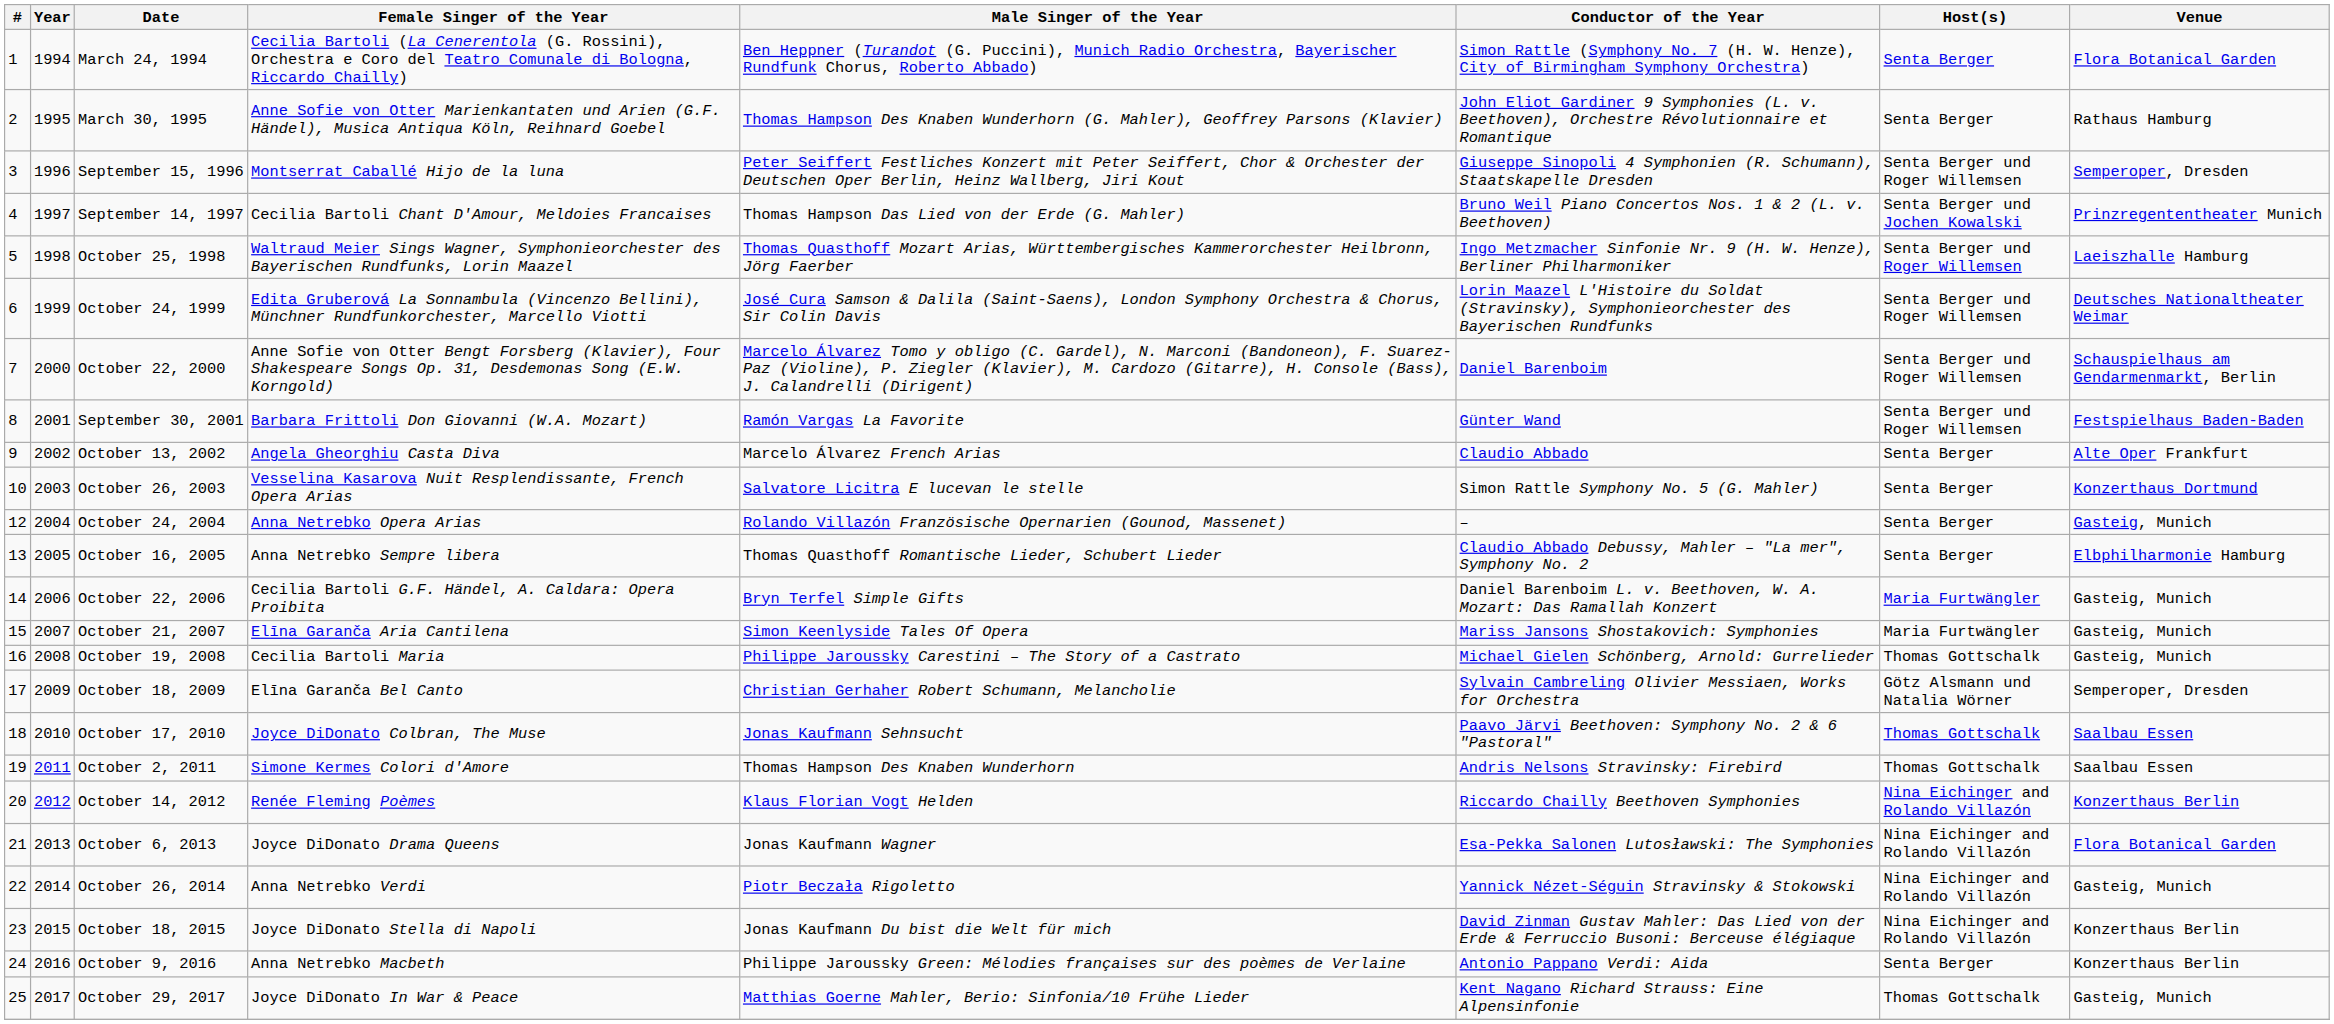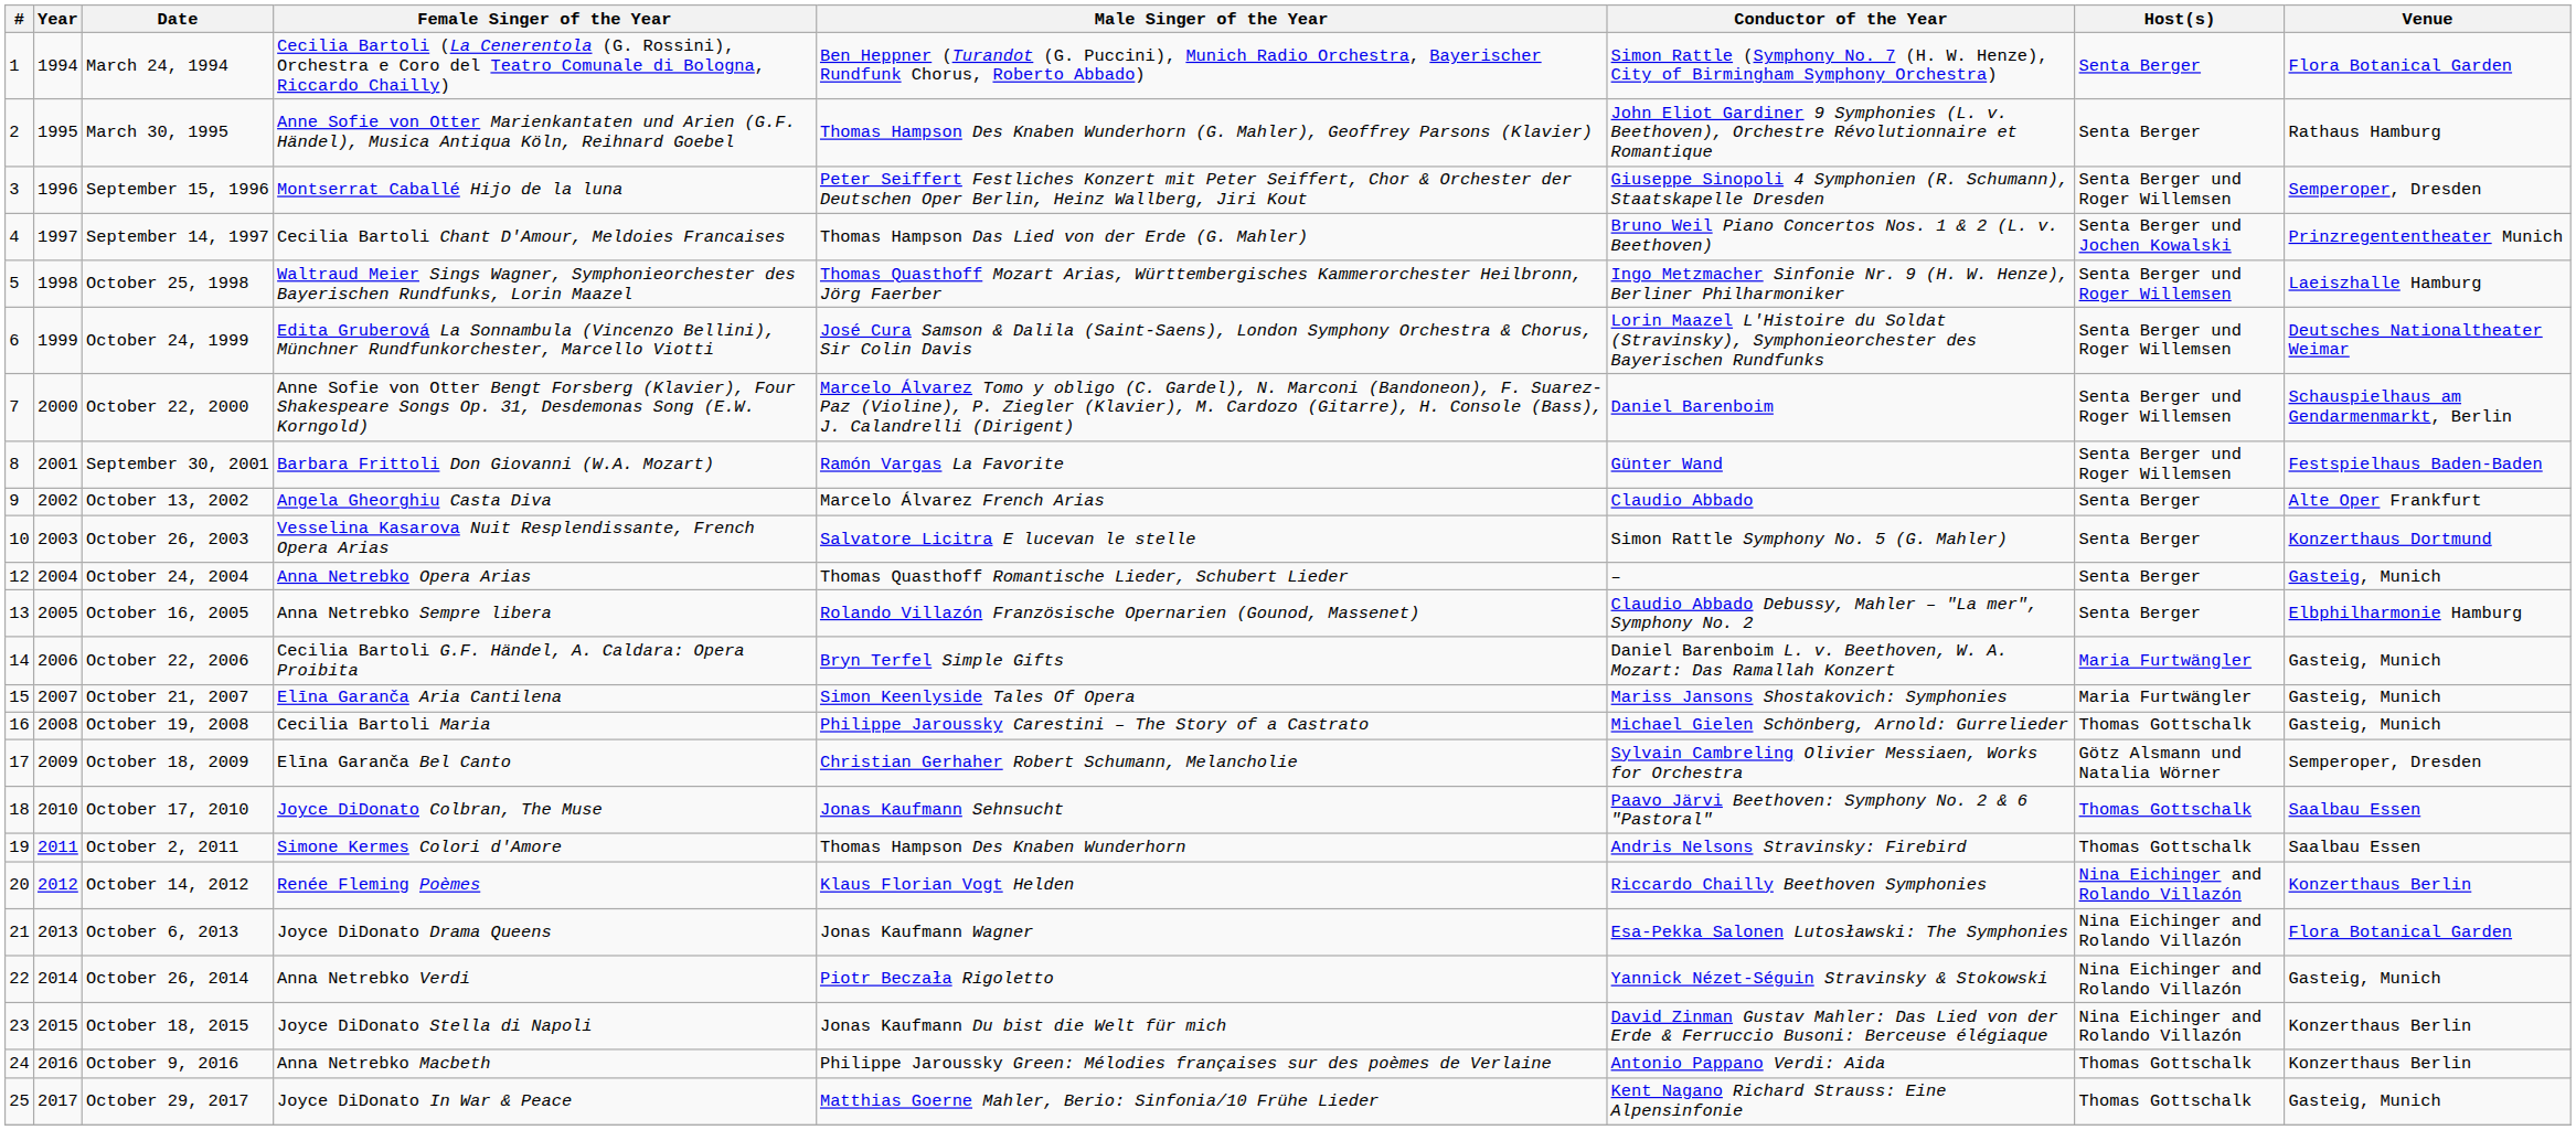 <table class="wikitable">
 <tr>
 <th>#</th>
 <th>Year</th>
 <th>Date</th>
 <th>Female Singer of the Year</th>
 <th>Male Singer of the Year</th>
 <th>Conductor of the Year</th>
 <th>Host(s)</th>
 <th>Venue</th>
 </tr>
 <tr>
 <td>1</td>
 <td>1994</td>
 <td>March 24, 1994</td>
 <td><a href='#'>Cecilia Bartoli</a> (<em><a href='#'>La Cenerentola</a></em> (G. Rossini), Orchestra e Coro del <a href='#'>Teatro Comunale di Bologna</a>, <a href='#'>Riccardo Chailly</a>)</td>
 <td><a href='#'>Ben Heppner</a> (<em><a href='#'>Turandot</a></em> (G. Puccini), <a href='#'>Munich Radio Orchestra</a>, <a href='#'>Bayerischer Rundfunk</a> Chorus, <a href='#'>Roberto Abbado</a>)</td>
 <td><a href='#'>Simon Rattle</a> (<a href='#'>Symphony No. 7</a> (H. W. Henze), <a href='#'>City of Birmingham Symphony Orchestra</a>)</td>
 <td><a href='#'>Senta Berger</a></td>
 <td><a href='#'>Flora Botanical Garden</a></td>
 </tr>
 <tr>
 <td>2</td>
 <td>1995</td>
 <td>March 30, 1995</td>
 <td><a href='#'>Anne Sofie von Otter</a> <em>Marienkantaten und Arien (G.F. Händel), Musica Antiqua Köln, Reihnard Goebel</em></td>
 <td><a href='#'>Thomas Hampson</a> <em>Des Knaben Wunderhorn (G. Mahler), Geoffrey Parsons (Klavier)</em></td>
 <td><a href='#'>John Eliot Gardiner</a> <em>9 Symphonies (L. v. Beethoven), Orchestre Révolutionnaire et Romantique</em></td>
 <td>Senta Berger</td>
 <td>Rathaus Hamburg</td>
 </tr>
 <tr>
 <td>3</td>
 <td>1996</td>
 <td>September 15, 1996</td>
 <td><a href='#'>Montserrat Caballé</a> <em>Hijo de la luna</em></td>
 <td><a href='#'>Peter Seiffert</a> <em>Festliches Konzert mit Peter Seiffert, Chor & Orchester der Deutschen Oper Berlin, Heinz Wallberg, Jiri Kout</em></td>
 <td><a href='#'>Giuseppe Sinopoli</a> <em>4 Symphonien (R. Schumann), Staatskapelle Dresden</em></td>
 <td>Senta Berger und Roger Willemsen</td>
 <td><a href='#'>Semperoper</a>, Dresden</td>
 </tr>
 <tr>
 <td>4</td>
 <td>1997</td>
 <td>September 14, 1997</td>
 <td>Cecilia Bartoli <em>Chant D'Amour, Meldoies Francaises</em></td>
 <td>Thomas Hampson <em>Das Lied von der Erde (G. Mahler)</em></td>
 <td><a href='#'>Bruno Weil</a> <em>Piano Concertos Nos. 1 & 2 (L. v. Beethoven)</em></td>
 <td>Senta Berger und <a href='#'>Jochen Kowalski</a></td>
 <td><a href='#'>Prinzregententheater</a> Munich</td>
 </tr>
 <tr>
 <td>5</td>
 <td>1998</td>
 <td>October 25, 1998</td>
 <td><a href='#'>Waltraud Meier</a> <em>Sings Wagner, Symphonieorchester des Bayerischen Rundfunks, Lorin Maazel</em></td>
 <td><a href='#'>Thomas Quasthoff</a> <em>Mozart Arias, Württembergisches Kammerorchester Heilbronn, Jörg Faerber</em></td>
 <td><a href='#'>Ingo Metzmacher</a> <em>Sinfonie Nr. 9 (H. W. Henze), Berliner Philharmoniker</em></td>
 <td>Senta Berger und <a href='#'>Roger Willemsen</a></td>
 <td><a href='#'>Laeiszhalle</a> Hamburg</td>
 </tr>
 <tr>
 <td>6</td>
 <td>1999</td>
 <td>October 24, 1999</td>
 <td><a href='#'>Edita Gruberová</a> <em>La Sonnambula (Vincenzo Bellini), Münchner Rundfunkorchester, Marcello Viotti</em></td>
 <td><a href='#'>José Cura</a> <em>Samson & Dalila (Saint-Saens), London Symphony Orchestra & Chorus, Sir Colin Davis</em></td>
 <td><a href='#'>Lorin Maazel</a> <em>L'Histoire du Soldat (Stravinsky), Symphonieorchester des Bayerischen Rundfunks</em></td>
 <td>Senta Berger und Roger Willemsen</td>
 <td><a href='#'>Deutsches Nationaltheater Weimar</a></td>
 </tr>
 <tr>
 <td>7</td>
 <td>2000</td>
 <td>October 22, 2000</td>
 <td>Anne Sofie von Otter <em>Bengt Forsberg (Klavier), Four Shakespeare Songs Op. 31, Desdemonas Song (E.W. Korngold)</em></td>
 <td><a href='#'>Marcelo Álvarez</a> <em>Tomo y obligo (C. Gardel), N. Marconi (Bandoneon), F. Suarez-Paz (Violine), P. Ziegler (Klavier), M. Cardozo (Gitarre), H. Console (Bass), J. Calandrelli (Dirigent)</em></td>
 <td><a href='#'>Daniel Barenboim</a></td>
 <td>Senta Berger und Roger Willemsen</td>
 <td><a href='#'>Schauspielhaus am Gendarmenmarkt</a>, Berlin</td>
 </tr>
 <tr>
 <td>8</td>
 <td>2001</td>
 <td>September 30, 2001</td>
 <td><a href='#'>Barbara Frittoli</a> <em>Don Giovanni (W.A. Mozart)</em></td>
 <td><a href='#'>Ramón Vargas</a> <em>La Favorite</em></td>
 <td><a href='#'>Günter Wand</a></td>
 <td>Senta Berger und Roger Willemsen</td>
 <td><a href='#'>Festspielhaus Baden-Baden</a></td>
 </tr>
 <tr>
 <td>9</td>
 <td>2002</td>
 <td>October 13, 2002</td>
 <td><a href='#'>Angela Gheorghiu</a> <em>Casta Diva</em></td>
 <td>Marcelo Álvarez <em>French Arias</em></td>
 <td><a href='#'>Claudio Abbado</a></td>
 <td>Senta Berger</td>
 <td><a href='#'>Alte Oper</a> Frankfurt</td>
 </tr>
 <tr>
 <td>10</td>
 <td>2003</td>
 <td>October 26, 2003</td>
 <td><a href='#'>Vesselina Kasarova</a> <em>Nuit Resplendissante, French Opera Arias</em></td>
 <td><a href='#'>Salvatore Licitra</a> <em>E lucevan le stelle</em></td>
 <td>Simon Rattle <em>Symphony No. 5 (G. Mahler)</em></td>
 <td>Senta Berger</td>
 <td><a href='#'>Konzerthaus Dortmund</a></td>
 </tr>
 <tr>
 <td>12</td>
 <td>2004</td>
 <td>October 24, 2004</td>
 <td><a href='#'>Anna Netrebko</a> <em>Opera Arias</em></td>
-<td><a href='#'>Rolando Villazón</a> <em>Französische Opernarien (Gounod, Massenet)</em></td>
+<td>Thomas Quasthoff <em>Romantische Lieder, Schubert Lieder</em></td>
 <td>–</td>
 <td>Senta Berger</td>
 <td><a href='#'>Gasteig</a>, Munich</td>
 </tr>
 <tr>
 <td>13</td>
 <td>2005</td>
 <td>October 16, 2005</td>
 <td>Anna Netrebko <em>Sempre libera</em></td>
-<td>Thomas Quasthoff <em>Romantische Lieder, Schubert Lieder</em></td>
+<td><a href='#'>Rolando Villazón</a> <em>Französische Opernarien (Gounod, Massenet)</em></td>
 <td><a href='#'>Claudio Abbado</a> <em>Debussy, Mahler – "La mer", Symphony No. 2</em></td>
 <td>Senta Berger</td>
 <td><a href='#'>Elbphilharmonie</a> Hamburg</td>
 </tr>
 <tr>
 <td>14</td>
 <td>2006</td>
 <td>October 22, 2006</td>
 <td>Cecilia Bartoli <em>G.F. Händel, A. Caldara: Opera Proibita</em></td>
 <td><a href='#'>Bryn Terfel</a> <em>Simple Gifts</em></td>
 <td>Daniel Barenboim <em>L. v. Beethoven, W. A. Mozart: Das Ramallah Konzert</em></td>
 <td><a href='#'>Maria Furtwängler</a></td>
 <td>Gasteig, Munich</td>
 </tr>
 <tr>
 <td>15</td>
 <td>2007</td>
 <td>October 21, 2007</td>
 <td><a href='#'>Elīna Garanča</a> <em>Aria Cantilena</em></td>
 <td><a href='#'>Simon Keenlyside</a> <em>Tales Of Opera</em></td>
 <td><a href='#'>Mariss Jansons</a> <em>Shostakovich: Symphonies</em></td>
 <td>Maria Furtwängler</td>
 <td>Gasteig, Munich</td>
 </tr>
 <tr>
 <td>16</td>
 <td>2008</td>
 <td>October 19, 2008</td>
 <td>Cecilia Bartoli <em>Maria</em></td>
 <td><a href='#'>Philippe Jaroussky</a> <em>Carestini – The Story of a Castrato</em></td>
 <td><a href='#'>Michael Gielen</a> <em>Schönberg, Arnold: Gurrelieder</em></td>
 <td>Thomas Gottschalk</td>
 <td>Gasteig, Munich</td>
 </tr>
 <tr>
 <td>17</td>
 <td>2009</td>
 <td>October 18, 2009</td>
 <td>Elīna Garanča <em>Bel Canto</em></td>
 <td><a href='#'>Christian Gerhaher</a> <em>Robert Schumann, Melancholie</em></td>
 <td><a href='#'>Sylvain Cambreling</a> <em>Olivier Messiaen, Works for Orchestra</em></td>
 <td>Götz Alsmann und Natalia Wörner</td>
 <td>Semperoper, Dresden</td>
 </tr>
 <tr>
 <td>18</td>
 <td>2010</td>
 <td>October 17, 2010</td>
 <td><a href='#'>Joyce DiDonato</a> <em>Colbran, The Muse</em></td>
 <td><a href='#'>Jonas Kaufmann</a> <em>Sehnsucht</em></td>
 <td><a href='#'>Paavo Järvi</a> <em>Beethoven: Symphony No. 2 & 6 "Pastoral"</em></td>
 <td><a href='#'>Thomas Gottschalk</a></td>
 <td><a href='#'>Saalbau Essen</a></td>
 </tr>
 <tr>
 <td>19</td>
 <td><a href='#'>2011</a></td>
 <td>October 2, 2011</td>
 <td><a href='#'>Simone Kermes</a> <em>Colori d'Amore</em></td>
 <td>Thomas Hampson <em>Des Knaben Wunderhorn</em></td>
 <td><a href='#'>Andris Nelsons</a> <em>Stravinsky: Firebird</em></td>
 <td>Thomas Gottschalk</td>
 <td>Saalbau Essen</td>
 </tr>
 <tr>
 <td>20</td>
 <td><a href='#'>2012</a></td>
 <td>October 14, 2012</td>
 <td><a href='#'>Renée Fleming</a> <em><a href='#'>Poèmes</a></em></td>
 <td><a href='#'>Klaus Florian Vogt</a> <em>Helden</em></td>
 <td><a href='#'>Riccardo Chailly</a> <em>Beethoven Symphonies</em></td>
 <td><a href='#'>Nina Eichinger</a> and <a href='#'>Rolando Villazón</a></td>
 <td><a href='#'>Konzerthaus Berlin</a></td>
 </tr>
 <tr>
 <td>21</td>
 <td>2013</td>
 <td>October 6, 2013</td>
 <td>Joyce DiDonato <em>Drama Queens</em></td>
 <td>Jonas Kaufmann <em>Wagner</em></td>
 <td><a href='#'>Esa-Pekka Salonen</a> <em>Lutosławski: The Symphonies</em></td>
 <td>Nina Eichinger and Rolando Villazón</td>
 <td><a href='#'>Flora Botanical Garden</a></td>
 </tr>
 <tr>
 <td>22</td>
 <td>2014</td>
 <td>October 26, 2014</td>
 <td>Anna Netrebko <em>Verdi</em></td>
 <td><a href='#'>Piotr Beczała</a> <em>Rigoletto</em></td>
 <td><a href='#'>Yannick Nézet-Séguin</a> <em>Stravinsky & Stokowski</em></td>
 <td>Nina Eichinger and Rolando Villazón</td>
 <td>Gasteig, Munich</td>
 </tr>
 <tr>
 <td>23</td>
 <td>2015</td>
 <td>October 18, 2015</td>
 <td>Joyce DiDonato <em>Stella di Napoli</em></td>
 <td>Jonas Kaufmann <em>Du bist die Welt für mich</em></td>
 <td><a href='#'>David Zinman</a> <em>Gustav Mahler: Das Lied von der Erde & Ferruccio Busoni: Berceuse élégiaque</em></td>
 <td>Nina Eichinger and Rolando Villazón</td>
 <td>Konzerthaus Berlin</td>
 </tr>
 <tr>
 <td>24</td>
 <td>2016</td>
 <td>October 9, 2016</td>
 <td>Anna Netrebko <em>Macbeth</em></td>
 <td>Philippe Jaroussky <em>Green: Mélodies françaises sur des poèmes de Verlaine</em></td>
 <td><a href='#'>Antonio Pappano</a> <em>Verdi: Aida</em></td>
-<td>Senta Berger</td>
+<td>Thomas Gottschalk</td>
 <td>Konzerthaus Berlin</td>
 </tr>
 <tr>
 <td>25</td>
 <td>2017</td>
 <td>October 29, 2017</td>
 <td>Joyce DiDonato <em>In War & Peace</em></td>
 <td><a href='#'>Matthias Goerne</a> <em> Mahler, Berio: Sinfonia/10 Frühe Lieder</em></td>
 <td><a href='#'>Kent Nagano</a> <em>Richard Strauss: Eine Alpensinfonie</em></td>
 <td>Thomas Gottschalk</td>
 <td>Gasteig, Munich</td>
 </tr>
 <tr>
 </tr>
 </table>
